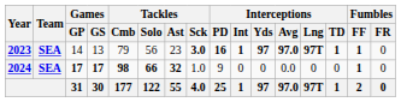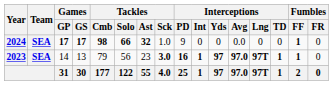 <table class="wikitable" style="text-align:center;">
 <tr>
 <th rowspan="2">Year</th>
 <th rowspan="2">Team</th>
 <th colspan="2">Games</th>
 <th colspan="4">Tackles</th>
 <th colspan="6">Interceptions</th>
 <th colspan="2">Fumbles</th>
 </tr>
 <tr>
 <th>GP</th>
 <th>GS</th>
 <th>Cmb</th>
 <th>Solo</th>
 <th>Ast</th>
 <th>Sck</th>
 <th>PD</th>
 <th>Int</th>
 <th>Yds</th>
 <th>Avg</th>
 <th>Lng</th>
 <th>TD</th>
 <th>FF</th>
 <th>FR</th>
 </tr>
 <tr>
+<th><a href='#'>2024</a></th>
+<th><a href='#'>SEA</a></th>
+<td><strong>17</strong></td>
+<td><strong>17</strong></td>
+<td><strong>98</strong></td>
+<td><strong>66</strong></td>
+<td><strong>32</strong></td>
+<td>1.0</td>
+<td>9</td>
+<td>0</td>
+<td>0</td>
+<td>0.0</td>
+<td>0</td>
+<td>0</td>
+<td><strong>1</strong></td>
+<td>0</td>
+</tr>
+<tr>
 <th><a href='#'>2023</a></th>
 <th><a href='#'>SEA</a></th>
 <td>14</td>
 <td>13</td>
 <td>79</td>
 <td>56</td>
 <td>23</td>
 <td><strong>3.0</strong></td>
 <td><strong>16</strong></td>
 <td><strong>1</strong></td>
 <td><strong>97</strong></td>
 <td><strong>97.0</strong></td>
 <td><strong>97T</strong></td>
 <td><strong>1</strong></td>
-<td><strong>1</strong></td>
-<td>0</td>
-</tr>
-<tr>
-<th><a href='#'>2024</a></th>
-<th><a href='#'>SEA</a></th>
-<td><strong>17</strong></td>
-<td><strong>17</strong></td>
-<td><strong>98</strong></td>
-<td><strong>66</strong></td>
-<td><strong>32</strong></td>
-<td>1.0</td>
-<td>9</td>
-<td>0</td>
-<td>0</td>
-<td>0.0</td>
-<td>0</td>
-<td>0</td>
 <td><strong>1</strong></td>
 <td>0</td>
 </tr>
 <tr>
 <th colspan="2"></th>
 <th>31</th>
 <th>30</th>
 <th>177</th>
 <th>122</th>
 <th>55</th>
 <th>4.0</th>
 <th>25</th>
 <th>1</th>
 <th>97</th>
 <th>97.0</th>
 <th>97T</th>
 <th>1</th>
 <th>2</th>
 <th>0</th>
 </tr>
 </table>
